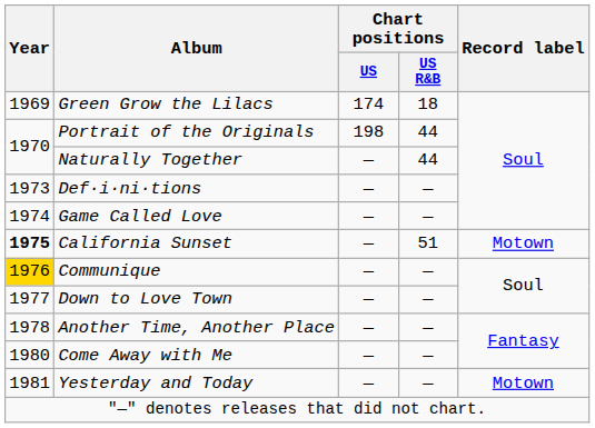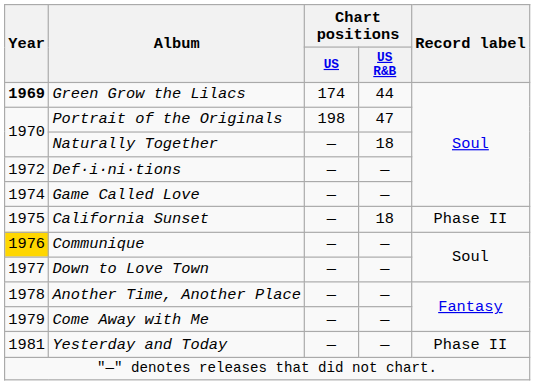 <table class="wikitable" style="text-align:center;">
 <tr>
 <th rowspan="2">Year</th>
 <th rowspan="2">Album</th>
 <th colspan="2">Chart positions</th>
 <th rowspan="2">Record label</th>
 </tr>
 <tr style="font-size:smaller;">
 <th width="40"><a href='#'>US</a><br></th>
 <th width="40"><a href='#'>US<br>R&B</a><br></th>
 </tr>
 <tr>
-<td rowspan="1">1969</td>
+<td rowspan="1"><strong>1969</strong></td>
 <td align="left"><em>Green Grow the Lilacs</em> </td>
 <td>174</td>
-<td>18</td>
+<td>44</td>
 <td rowspan="5"><a href='#'>Soul</a></td>
 </tr>
 <tr>
 <td rowspan="2">1970</td>
 <td align="left"><em>Portrait of the Originals</em></td>
 <td>198</td>
-<td>44</td>
+<td>47</td>
 </tr>
 <tr>
 <td align="left"><em>Naturally Together</em></td>
 <td>—</td>
-<td>44</td>
+<td>18</td>
 </tr>
 <tr>
-<td rowspan="1">1973</td>
+<td rowspan="1">1972</td>
 <td align="left"><em>Def·i·ni·tions</em></td>
 <td>—</td>
 <td>—</td>
 </tr>
 <tr>
 <td rowspan="1">1974</td>
 <td align="left"><em>Game Called Love</em></td>
 <td>—</td>
 <td>—</td>
 </tr>
 <tr>
-<td rowspan="1"><strong>1975</strong></td>
+<td rowspan="1">1975</td>
 <td align="left"><em>California Sunset</em></td>
 <td>—</td>
-<td>51</td>
-<td rowspan="1"><a href='#'>Motown</a></td>
+<td>18</td>
+<td rowspan="1">Phase II</td>
 </tr>
 <tr>
 <td rowspan="1" style="background: gold;">1976</td>
 <td align="left"><em>Communique</em></td>
 <td>—</td>
 <td>—</td>
 <td rowspan="2">Soul</td>
 </tr>
 <tr>
 <td rowspan="1">1977</td>
 <td align="left"><em>Down to Love Town</em></td>
 <td>—</td>
 <td>—</td>
 </tr>
 <tr>
 <td rowspan="1">1978</td>
 <td align="left"><em>Another Time, Another Place</em></td>
 <td>—</td>
 <td>—</td>
 <td rowspan="2"><a href='#'>Fantasy</a></td>
 </tr>
 <tr>
-<td rowspan="1">1980</td>
+<td rowspan="1">1979</td>
 <td align="left"><em>Come Away with Me</em></td>
 <td>—</td>
 <td>—</td>
 </tr>
 <tr>
 <td rowspan="1">1981</td>
 <td align="left"><em>Yesterday and Today</em></td>
 <td>—</td>
 <td>—</td>
-<td rowspan="1"><a href='#'>Motown</a></td>
+<td rowspan="1">Phase II</td>
 </tr>
 <tr>
 <td colspan="8" style="text-align:center; font-size:9pt;">"—" denotes releases that did not chart.</td>
 </tr>
 </table>
